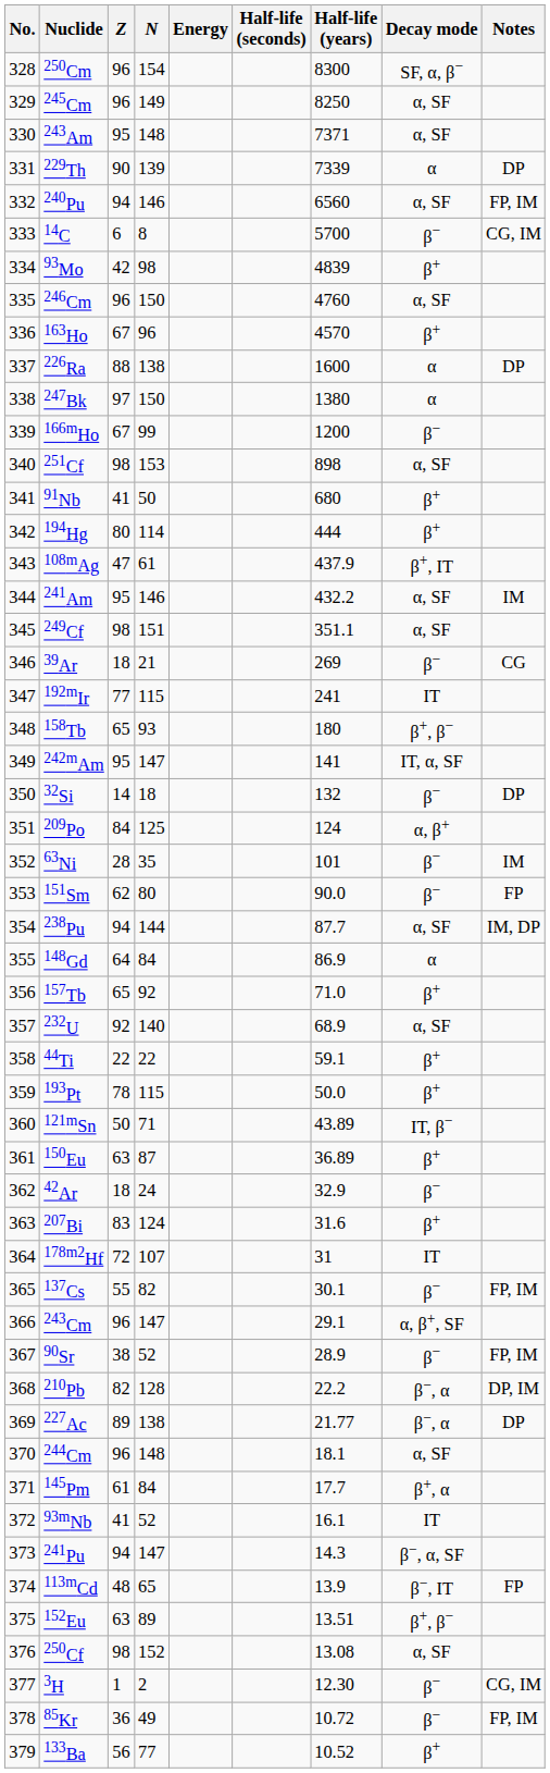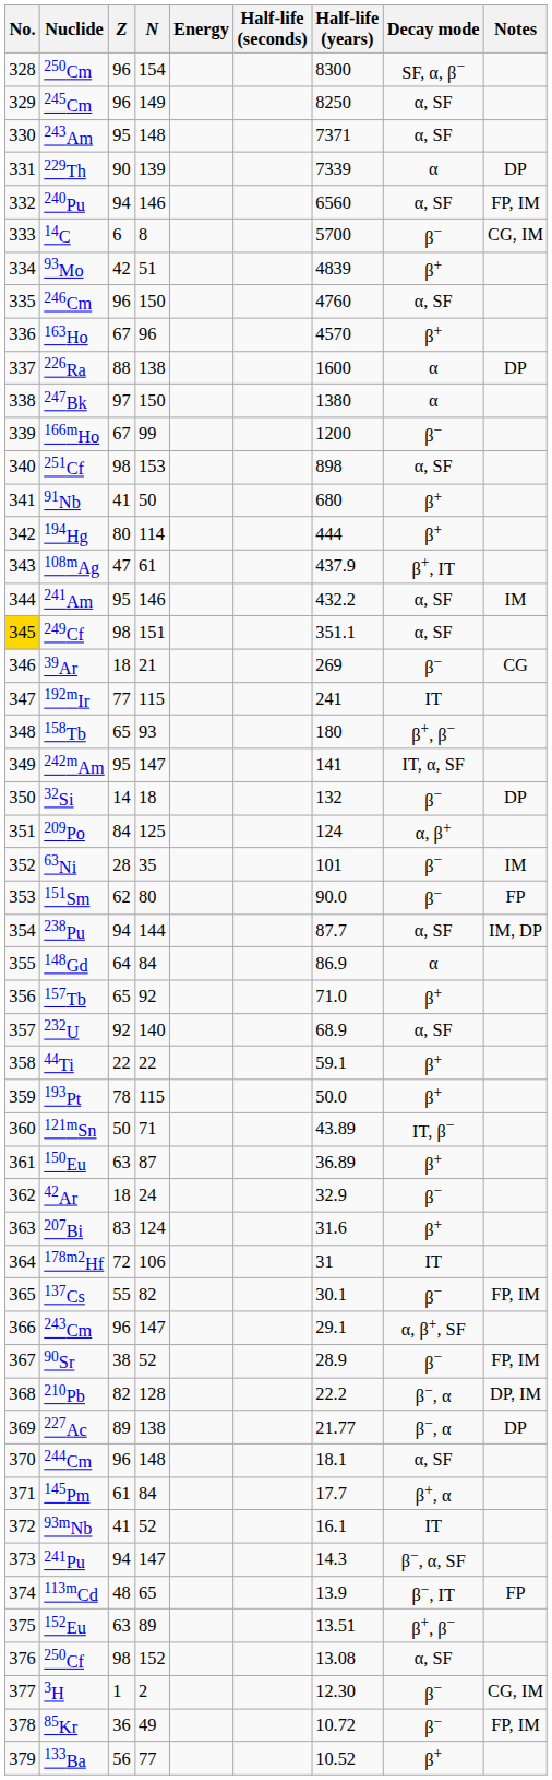 <table class="wikitable sortable" data-sort-type="number">
 <tr>
 <th>No.</th>
 <th>Nuclide</th>
 <th><em>Z</em></th>
 <th><em>N</em></th>
 <th>Energy</th>
 <th>Half-life<br>(seconds)</th>
 <th>Half-life<br>(years)</th>
 <th>Decay mode</th>
 <th class="unsortable">Notes</th>
 </tr>
 <tr>
 <td>328</td>
 <td><a href='#'><sup>250</sup>Cm</a></td>
 <td>96</td>
 <td>154</td>
 <td></td>
 <td></td>
 <td>8300</td>
 <td align=center>SF, α, β<sup>−</sup></td>
 <td></td>
 </tr>
 <tr>
 <td>329</td>
 <td><a href='#'><sup>245</sup>Cm</a></td>
 <td>96</td>
 <td>149</td>
 <td></td>
 <td></td>
 <td>8250</td>
 <td align=center>α, SF</td>
 <td></td>
 </tr>
 <tr>
 <td>330</td>
 <td><a href='#'><sup>243</sup>Am</a></td>
 <td>95</td>
 <td>148</td>
 <td></td>
 <td></td>
 <td>7371</td>
 <td align=center>α, SF</td>
 <td></td>
 </tr>
 <tr>
 <td>331</td>
 <td><a href='#'><sup>229</sup>Th</a></td>
 <td>90</td>
 <td>139</td>
 <td></td>
 <td></td>
 <td>7339</td>
 <td align=center>α</td>
 <td align=center>DP</td>
 </tr>
 <tr>
 <td>332</td>
 <td><a href='#'><sup>240</sup>Pu</a></td>
 <td>94</td>
 <td>146</td>
 <td></td>
 <td></td>
 <td>6560</td>
 <td align=center>α, SF</td>
 <td align=center>FP, IM</td>
 </tr>
 <tr>
 <td>333</td>
 <td><a href='#'><sup>14</sup>C</a></td>
 <td>6</td>
 <td>8</td>
 <td></td>
 <td></td>
 <td>5700</td>
 <td align=center>β<sup>−</sup></td>
 <td align=center>CG, IM</td>
 </tr>
 <tr>
 <td>334</td>
 <td><a href='#'><sup>93</sup>Mo</a></td>
 <td>42</td>
-<td>98</td>
+<td>51</td>
 <td></td>
 <td></td>
 <td>4839</td>
 <td align=center>β<sup>+</sup></td>
 <td></td>
 </tr>
 <tr>
 <td>335</td>
 <td><a href='#'><sup>246</sup>Cm</a></td>
 <td>96</td>
 <td>150</td>
 <td></td>
 <td></td>
 <td>4760</td>
 <td align=center>α, SF</td>
 <td></td>
 </tr>
 <tr>
 <td>336</td>
 <td><a href='#'><sup>163</sup>Ho</a></td>
 <td>67</td>
 <td>96</td>
 <td></td>
 <td></td>
 <td>4570</td>
 <td align=center>β<sup>+</sup></td>
 <td></td>
 </tr>
 <tr>
 <td>337</td>
 <td><a href='#'><sup>226</sup>Ra</a></td>
 <td>88</td>
 <td>138</td>
 <td></td>
 <td></td>
 <td>1600</td>
 <td align=center>α</td>
 <td align=center>DP</td>
 </tr>
 <tr>
 <td>338</td>
 <td><a href='#'><sup>247</sup>Bk</a></td>
 <td>97</td>
 <td>150</td>
 <td></td>
 <td></td>
 <td>1380</td>
 <td align=center>α</td>
 <td></td>
 </tr>
 <tr>
 <td>339</td>
 <td><a href='#'><sup>166<span>m</span></sup>Ho</a></td>
 <td>67</td>
 <td>99</td>
 <td></td>
 <td></td>
 <td>1200</td>
 <td align=center>β<sup>−</sup></td>
 <td></td>
 </tr>
 <tr>
 <td>340</td>
 <td><a href='#'><sup>251</sup>Cf</a></td>
 <td>98</td>
 <td>153</td>
 <td></td>
 <td></td>
 <td>898</td>
 <td align=center>α, SF</td>
 <td></td>
 </tr>
 <tr>
 <td>341</td>
 <td><a href='#'><sup>91</sup>Nb</a></td>
 <td>41</td>
 <td>50</td>
 <td></td>
 <td></td>
 <td>680</td>
 <td align=center>β<sup>+</sup></td>
 <td></td>
 </tr>
 <tr>
 <td>342</td>
 <td><a href='#'><sup>194</sup>Hg</a></td>
 <td>80</td>
 <td>114</td>
 <td></td>
 <td></td>
 <td>444</td>
 <td align=center>β<sup>+</sup></td>
 <td></td>
 </tr>
 <tr>
 <td>343</td>
 <td><a href='#'><sup>108<span>m</span></sup>Ag</a></td>
 <td>47</td>
 <td>61</td>
 <td></td>
 <td></td>
 <td>437.9</td>
 <td align=center>β<sup>+</sup>, IT</td>
 <td></td>
 </tr>
 <tr>
 <td>344</td>
 <td><a href='#'><sup>241</sup>Am</a></td>
 <td>95</td>
 <td>146</td>
 <td></td>
 <td></td>
 <td>432.2</td>
 <td align=center>α, SF</td>
 <td align=center>IM</td>
 </tr>
 <tr>
-<td>345</td>
+<td style="background: gold;">345</td>
 <td><a href='#'><sup>249</sup>Cf</a></td>
 <td>98</td>
 <td>151</td>
 <td></td>
 <td></td>
 <td>351.1</td>
 <td align=center>α, SF</td>
 <td></td>
 </tr>
 <tr>
 <td>346</td>
 <td><a href='#'><sup>39</sup>Ar</a></td>
 <td>18</td>
 <td>21</td>
 <td></td>
 <td></td>
 <td>269</td>
 <td align=center>β<sup>−</sup></td>
 <td align=center>CG</td>
 </tr>
 <tr>
 <td>347</td>
 <td><a href='#'><sup>192<span>m</span></sup>Ir</a></td>
 <td>77</td>
 <td>115</td>
 <td></td>
 <td></td>
 <td>241</td>
 <td align=center>IT</td>
 <td></td>
 </tr>
 <tr>
 <td>348</td>
 <td><a href='#'><sup>158</sup>Tb</a></td>
 <td>65</td>
 <td>93</td>
 <td></td>
 <td></td>
 <td>180</td>
 <td align=center>β<sup>+</sup>, β<sup>−</sup></td>
 <td></td>
 </tr>
 <tr>
 <td>349</td>
 <td><a href='#'><sup>242<span>m</span></sup>Am</a></td>
 <td>95</td>
 <td>147</td>
 <td></td>
 <td></td>
 <td>141</td>
 <td align=center>IT, α, SF</td>
 <td></td>
 </tr>
 <tr>
 <td>350</td>
 <td><a href='#'><sup>32</sup>Si</a></td>
 <td>14</td>
 <td>18</td>
 <td></td>
 <td></td>
 <td>132</td>
 <td align=center>β<sup>−</sup></td>
 <td align=center>DP</td>
 </tr>
 <tr>
 <td>351</td>
 <td><a href='#'><sup>209</sup>Po</a></td>
 <td>84</td>
 <td>125</td>
 <td></td>
 <td></td>
 <td>124</td>
 <td align=center>α, β<sup>+</sup></td>
 <td></td>
 </tr>
 <tr>
 <td>352</td>
 <td><a href='#'><sup>63</sup>Ni</a></td>
 <td>28</td>
 <td>35</td>
 <td></td>
 <td></td>
 <td>101</td>
 <td align=center>β<sup>−</sup></td>
 <td align=center>IM</td>
 </tr>
 <tr>
 <td>353</td>
 <td><a href='#'><sup>151</sup>Sm</a></td>
 <td>62</td>
 <td>80</td>
 <td></td>
 <td></td>
 <td>90.0</td>
 <td align=center>β<sup>−</sup></td>
 <td align=center>FP</td>
 </tr>
 <tr>
 <td>354</td>
 <td><a href='#'><sup>238</sup>Pu</a></td>
 <td>94</td>
 <td>144</td>
 <td></td>
 <td></td>
 <td>87.7</td>
 <td align=center>α, SF</td>
 <td align=center>IM, DP</td>
 </tr>
 <tr>
 <td>355</td>
 <td><a href='#'><sup>148</sup>Gd</a></td>
 <td>64</td>
 <td>84</td>
 <td></td>
 <td></td>
 <td>86.9</td>
 <td align=center>α</td>
 <td></td>
 </tr>
 <tr>
 <td>356</td>
 <td><a href='#'><sup>157</sup>Tb</a></td>
 <td>65</td>
 <td>92</td>
 <td></td>
 <td></td>
 <td>71.0</td>
 <td align=center>β<sup>+</sup></td>
 <td></td>
 </tr>
 <tr>
 <td>357</td>
 <td><a href='#'><sup>232</sup>U</a></td>
 <td>92</td>
 <td>140</td>
 <td></td>
 <td></td>
 <td>68.9</td>
 <td align=center>α, SF</td>
 <td align=center></td>
 </tr>
 <tr>
 <td>358</td>
 <td><a href='#'><sup>44</sup>Ti</a></td>
 <td>22</td>
 <td>22</td>
 <td></td>
 <td></td>
 <td>59.1</td>
 <td align=center>β<sup>+</sup></td>
 <td></td>
 </tr>
 <tr>
 <td>359</td>
 <td><a href='#'><sup>193</sup>Pt</a></td>
 <td>78</td>
 <td>115</td>
 <td></td>
 <td></td>
 <td>50.0</td>
 <td align=center>β<sup>+</sup></td>
 <td></td>
 </tr>
 <tr>
 <td>360</td>
 <td><a href='#'><sup>121<span>m</span></sup>Sn</a></td>
 <td>50</td>
 <td>71</td>
 <td></td>
 <td></td>
 <td>43.89</td>
 <td align=center>IT, β<sup>−</sup></td>
 <td></td>
 </tr>
 <tr>
 <td>361</td>
 <td><a href='#'><sup>150</sup>Eu</a></td>
 <td>63</td>
 <td>87</td>
 <td></td>
 <td></td>
 <td>36.89</td>
 <td align=center>β<sup>+</sup></td>
 <td></td>
 </tr>
 <tr>
 <td>362</td>
 <td><a href='#'><sup>42</sup>Ar</a></td>
 <td>18</td>
 <td>24</td>
 <td></td>
 <td></td>
 <td>32.9</td>
 <td align=center>β<sup>−</sup></td>
 <td></td>
 </tr>
 <tr>
 <td>363</td>
 <td><a href='#'><sup>207</sup>Bi</a></td>
 <td>83</td>
 <td>124</td>
 <td></td>
 <td></td>
 <td>31.6</td>
 <td align=center>β<sup>+</sup></td>
 <td></td>
 </tr>
 <tr>
 <td>364</td>
 <td><a href='#'><sup>178m2</sup>Hf</a></td>
 <td>72</td>
-<td>107</td>
+<td>106</td>
 <td></td>
 <td></td>
 <td>31</td>
 <td align=center>IT</td>
 <td></td>
 </tr>
 <tr>
 <td>365</td>
 <td><a href='#'><sup>137</sup>Cs</a></td>
 <td>55</td>
 <td>82</td>
 <td></td>
 <td></td>
 <td>30.1</td>
 <td align=center>β<sup>−</sup></td>
 <td align=center>FP, IM</td>
 </tr>
 <tr>
 <td>366</td>
 <td><a href='#'><sup>243</sup>Cm</a></td>
 <td>96</td>
 <td>147</td>
 <td></td>
 <td></td>
 <td>29.1</td>
 <td align=center>α, β<sup>+</sup>, SF</td>
 <td></td>
 </tr>
 <tr>
 <td>367</td>
 <td><a href='#'><sup>90</sup>Sr</a></td>
 <td>38</td>
 <td>52</td>
 <td></td>
 <td></td>
 <td>28.9</td>
 <td align=center>β<sup>−</sup></td>
 <td align=center>FP, IM</td>
 </tr>
 <tr>
 <td>368</td>
 <td><a href='#'><sup>210</sup>Pb</a></td>
 <td>82</td>
 <td>128</td>
 <td></td>
 <td></td>
 <td>22.2</td>
 <td align=center>β<sup>−</sup>, α</td>
 <td align=center>DP, IM</td>
 </tr>
 <tr>
 <td>369</td>
 <td><a href='#'><sup>227</sup>Ac</a></td>
 <td>89</td>
 <td>138</td>
 <td></td>
 <td></td>
 <td>21.77</td>
 <td align=center>β<sup>−</sup>, α</td>
 <td align=center>DP</td>
 </tr>
 <tr>
 <td>370</td>
 <td><a href='#'><sup>244</sup>Cm</a></td>
 <td>96</td>
 <td>148</td>
 <td></td>
 <td></td>
 <td>18.1</td>
 <td align=center>α, SF</td>
 <td align=center></td>
 </tr>
 <tr>
 <td>371</td>
 <td><a href='#'><sup>145</sup>Pm</a></td>
 <td>61</td>
 <td>84</td>
 <td></td>
 <td></td>
 <td>17.7</td>
 <td align=center>β<sup>+</sup>, α</td>
 <td></td>
 </tr>
 <tr>
 <td>372</td>
 <td><a href='#'><sup>93m</sup>Nb</a></td>
 <td>41</td>
 <td>52</td>
 <td></td>
 <td></td>
 <td>16.1</td>
 <td align=center>IT</td>
 <td></td>
 </tr>
 <tr>
 <td>373</td>
 <td><a href='#'><sup>241</sup>Pu</a></td>
 <td>94</td>
 <td>147</td>
 <td></td>
 <td></td>
 <td>14.3</td>
 <td align=center>β<sup>−</sup>, α, SF</td>
 <td></td>
 </tr>
 <tr>
 <td>374</td>
 <td><a href='#'><sup>113m</sup>Cd</a></td>
 <td>48</td>
 <td>65</td>
 <td></td>
 <td></td>
 <td>13.9</td>
 <td align=center>β<sup>−</sup>, IT</td>
 <td align=center>FP</td>
 </tr>
 <tr>
 <td>375</td>
 <td><a href='#'><sup>152</sup>Eu</a></td>
 <td>63</td>
 <td>89</td>
 <td></td>
 <td></td>
 <td>13.51</td>
 <td align=center>β<sup>+</sup>, β<sup>−</sup></td>
 <td></td>
 </tr>
 <tr>
 <td>376</td>
 <td><a href='#'><sup>250</sup>Cf</a></td>
 <td>98</td>
 <td>152</td>
 <td></td>
 <td></td>
 <td>13.08</td>
 <td align=center>α, SF</td>
 <td></td>
 </tr>
 <tr>
 <td>377</td>
 <td><a href='#'><sup>3</sup>H</a></td>
 <td>1</td>
 <td>2</td>
 <td></td>
 <td></td>
 <td>12.30</td>
 <td align=center>β<sup>−</sup></td>
 <td align=center>CG, IM</td>
 </tr>
 <tr>
 <td>378</td>
 <td><a href='#'><sup>85</sup>Kr</a></td>
 <td>36</td>
 <td>49</td>
 <td></td>
 <td></td>
 <td>10.72</td>
 <td align=center>β<sup>−</sup></td>
 <td align=center>FP, IM</td>
 </tr>
 <tr>
 <td>379</td>
 <td><a href='#'><sup>133</sup>Ba</a></td>
 <td>56</td>
 <td>77</td>
 <td></td>
 <td></td>
 <td>10.52</td>
 <td align=center>β<sup>+</sup></td>
 <td></td>
 </tr>
 </table>
